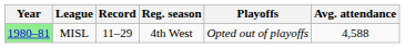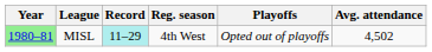 <table class="wikitable" style="text-align:center">
 <tr>
 <th>Year</th>
 <th>League</th>
 <th>Record</th>
 <th>Reg. season</th>
 <th>Playoffs</th>
 <th>Avg. attendance</th>
 </tr>
 <tr>
 <td style="background: lightgreen;"><a href='#'>1980–81</a></td>
 <td>MISL</td>
-<td>11–29</td>
+<td style="background: paleturquoise;">11–29</td>
 <td>4th West</td>
 <td><em>Opted out of playoffs</em></td>
-<td>4,588</td>
+<td>4,502</td>
 </tr>
 </table>
